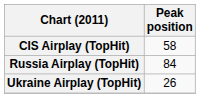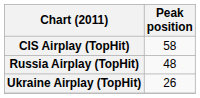 <table class="wikitable sortable plainrowheaders" style="text-align:center">
 <tr>
 <th scope="col">Chart (2011)</th>
 <th scope="col">Peak<br>position</th>
 </tr>
 <tr>
 <th scope="row">CIS Airplay (TopHit)</th>
 <td>58</td>
 </tr>
 <tr>
 <th scope="row">Russia Airplay (TopHit)</th>
-<td>84</td>
+<td>48</td>
 </tr>
 <tr>
 <th scope="row">Ukraine Airplay (TopHit)</th>
 <td>26</td>
 </tr>
 <tr>
 </tr>
 </table>
